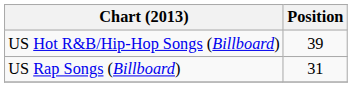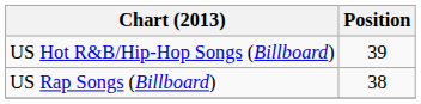 <table class="wikitable sortable">
 <tr>
 <th scope="col">Chart (2013)</th>
 <th scope="col">Position</th>
 </tr>
 <tr>
 <td>US <a href='#'>Hot R&B/Hip-Hop Songs</a> (<em><a href='#'>Billboard</a></em>)</td>
 <td style="text-align:center;">39</td>
 </tr>
 <tr>
 <td>US <a href='#'>Rap Songs</a> (<em><a href='#'>Billboard</a></em>)</td>
-<td style="text-align:center;">31</td>
+<td style="text-align:center;">38</td>
 </tr>
 <tr>
 </tr>
 </table>
